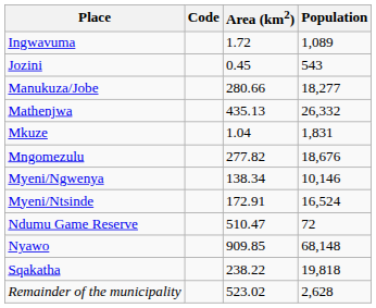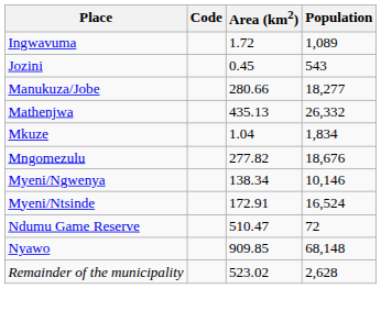 <table class="wikitable sortable">
 <tr>
 <th>Place</th>
 <th>Code</th>
 <th>Area (km<sup>2</sup>)</th>
 <th>Population</th>
 </tr>
 <tr>
 <td><a href='#'>Ingwavuma</a></td>
 <td></td>
 <td>1.72</td>
 <td>1,089</td>
 </tr>
 <tr>
 <td><a href='#'>Jozini</a></td>
 <td></td>
 <td>0.45</td>
 <td>543</td>
 </tr>
 <tr>
 <td><a href='#'>Manukuza/Jobe</a></td>
 <td></td>
 <td>280.66</td>
 <td>18,277</td>
 </tr>
 <tr>
 <td><a href='#'>Mathenjwa</a></td>
 <td></td>
 <td>435.13</td>
 <td>26,332</td>
 </tr>
 <tr>
 <td><a href='#'>Mkuze</a></td>
 <td></td>
 <td>1.04</td>
-<td>1,831</td>
+<td>1,834</td>
 </tr>
 <tr>
 <td><a href='#'>Mngomezulu</a></td>
 <td></td>
 <td>277.82</td>
 <td>18,676</td>
 </tr>
 <tr>
 <td><a href='#'>Myeni/Ngwenya</a></td>
 <td></td>
 <td>138.34</td>
 <td>10,146</td>
 </tr>
 <tr>
 <td><a href='#'>Myeni/Ntsinde</a></td>
 <td></td>
 <td>172.91</td>
 <td>16,524</td>
 </tr>
 <tr>
 <td><a href='#'>Ndumu Game Reserve</a></td>
 <td></td>
 <td>510.47</td>
 <td>72</td>
 </tr>
 <tr>
 <td><a href='#'>Nyawo</a></td>
 <td></td>
 <td>909.85</td>
 <td>68,148</td>
 </tr>
 <tr>
-<td><a href='#'>Sqakatha</a></td>
-<td></td>
-<td>238.22</td>
-<td>19,818</td>
-</tr>
-<tr>
 <td><em>Remainder of the municipality</em></td>
 <td></td>
 <td>523.02</td>
 <td>2,628</td>
 </tr>
 </table>
